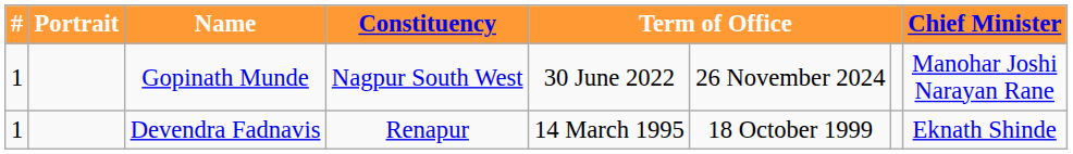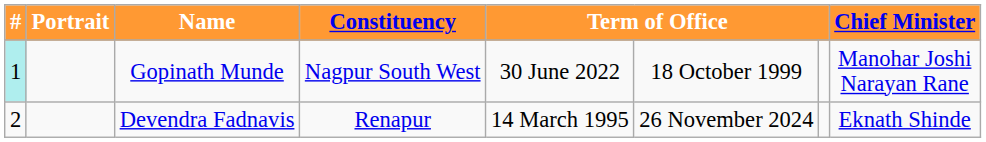 <table class="wikitable">
 <tr>
 <th style="background-color:#FF9933; color:white">#</th>
 <th style="background-color:#FF9933; color:white">Portrait</th>
 <th style="background-color:#FF9933; color:white">Name</th>
 <th style="background-color:#FF9933; color:white"><a href='#'>Constituency</a></th>
 <th colspan="3" style="background-color:#FF9933; color:white">Term of Office</th>
 <th style="background-color:#FF9933; color:white"><a href='#'>Chief Minister</a></th>
 </tr>
 <tr style="text-align:center;">
-<td>1</td>
+<td style="background: paleturquoise;">1</td>
 <td></td>
 <td><a href='#'>Gopinath Munde</a></td>
 <td><a href='#'>Nagpur South West</a></td>
 <td>30 June 2022</td>
-<td>26 November 2024</td>
+<td>18 October 1999</td>
 <td></td>
 <td><a href='#'>Manohar Joshi</a><br><a href='#'>Narayan Rane</a></td>
 </tr>
 <tr style="text-align:center;">
-<td>1</td>
+<td>2</td>
 <td></td>
 <td><a href='#'>Devendra Fadnavis</a></td>
 <td><a href='#'>Renapur</a></td>
 <td>14 March 1995</td>
-<td>18 October 1999</td>
+<td>26 November 2024</td>
 <td></td>
 <td><a href='#'>Eknath Shinde</a></td>
 </tr>
 </table>
